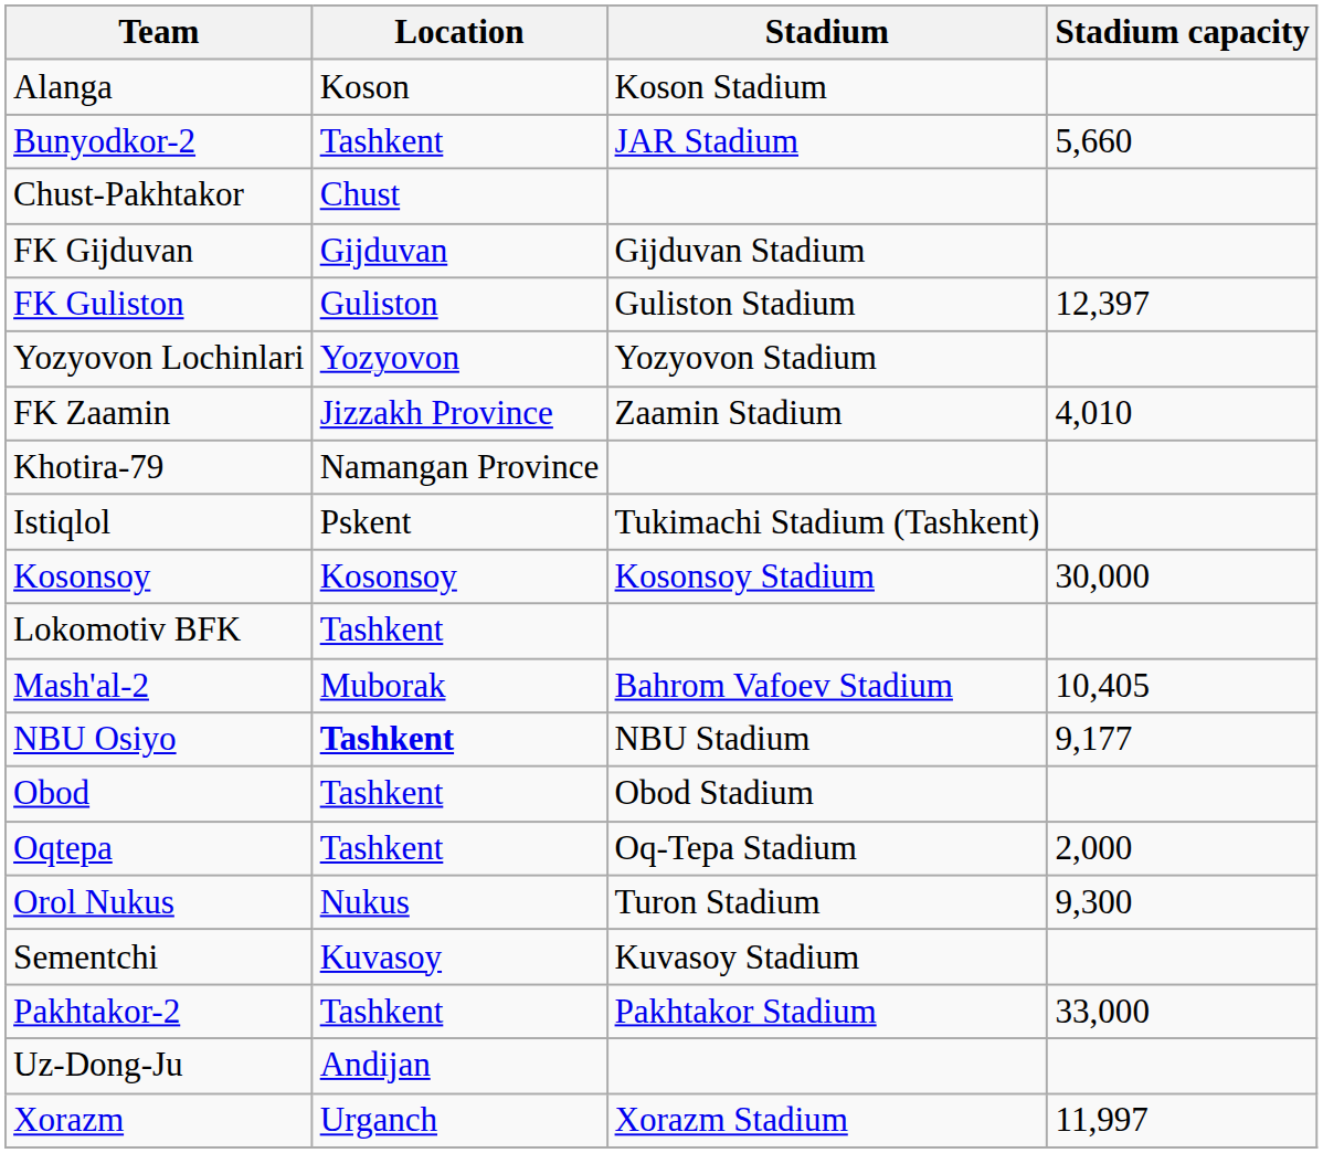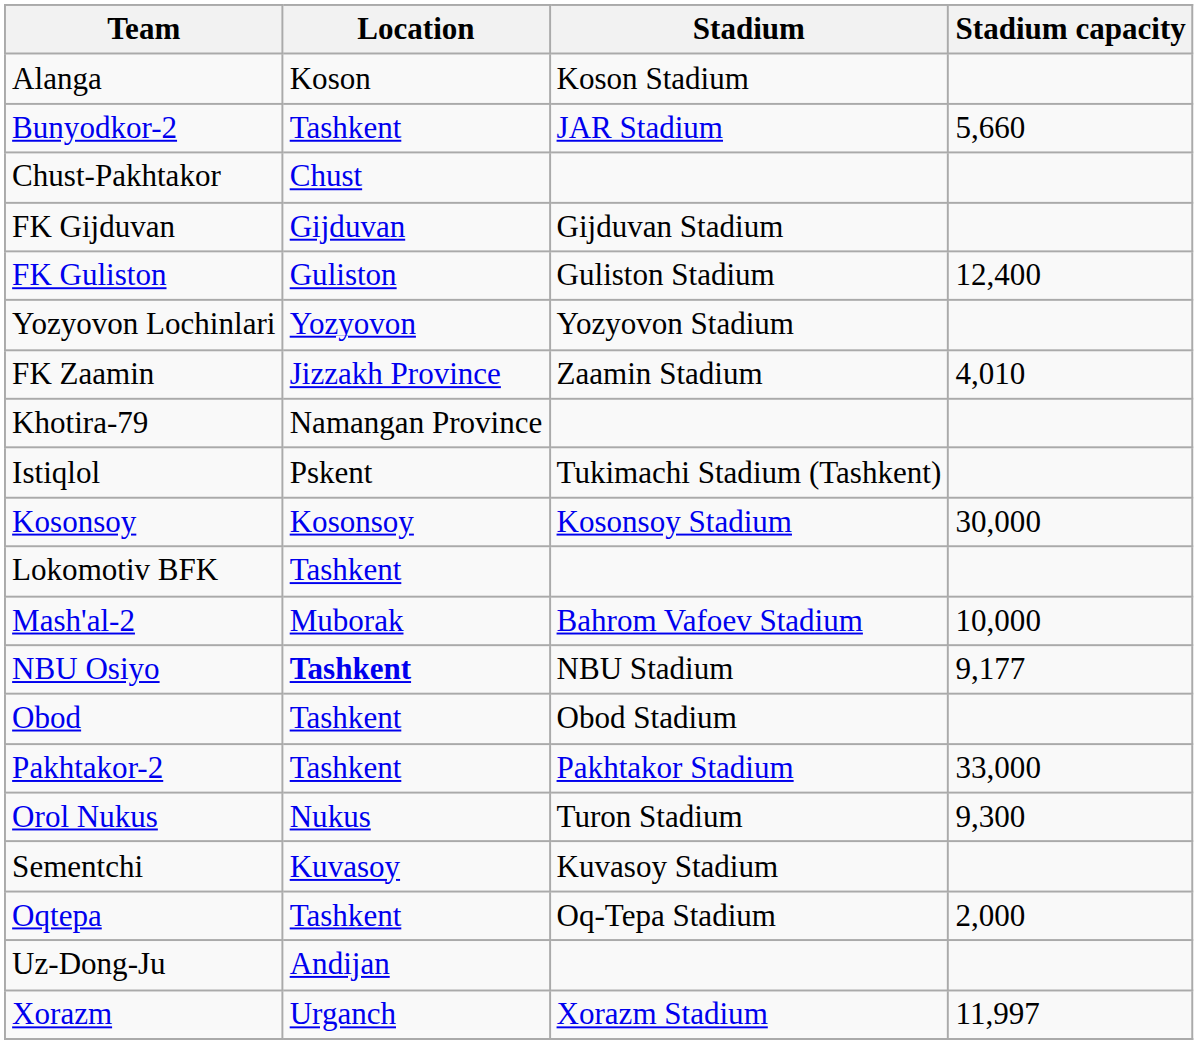 <table class="wikitable sortable" style="text-align: left;">
 <tr>
 <th>Team</th>
 <th>Location</th>
 <th>Stadium</th>
 <th>Stadium capacity</th>
 </tr>
 <tr>
 <td>Alanga</td>
 <td>Koson</td>
 <td>Koson Stadium</td>
 <td></td>
 </tr>
 <tr>
 <td><a href='#'>Bunyodkor-2</a></td>
 <td><a href='#'>Tashkent</a></td>
 <td><a href='#'>JAR Stadium</a></td>
 <td>5,660</td>
 </tr>
 <tr>
 <td>Chust-Pakhtakor</td>
 <td><a href='#'>Chust</a></td>
 <td></td>
 <td></td>
 </tr>
 <tr>
 <td>FK Gijduvan</td>
 <td><a href='#'>Gijduvan</a></td>
 <td>Gijduvan Stadium</td>
 <td></td>
 </tr>
 <tr>
 <td><a href='#'>FK Guliston</a></td>
 <td><a href='#'>Guliston</a></td>
 <td>Guliston Stadium</td>
-<td>12,397</td>
+<td>12,400</td>
 </tr>
 <tr>
 <td>Yozyovon Lochinlari</td>
 <td><a href='#'>Yozyovon</a></td>
 <td>Yozyovon Stadium</td>
 <td></td>
 </tr>
 <tr>
 <td>FK Zaamin</td>
 <td><a href='#'>Jizzakh Province</a></td>
 <td>Zaamin Stadium</td>
 <td>4,010</td>
 </tr>
 <tr>
 <td>Khotira-79</td>
 <td>Namangan Province</td>
 <td></td>
 <td></td>
 </tr>
 <tr>
 <td>Istiqlol</td>
 <td>Pskent</td>
 <td>Tukimachi Stadium (Tashkent)</td>
 <td></td>
 </tr>
 <tr>
 <td><a href='#'>Kosonsoy</a></td>
 <td><a href='#'>Kosonsoy</a></td>
 <td><a href='#'>Kosonsoy Stadium</a></td>
 <td>30,000</td>
 </tr>
 <tr>
 <td>Lokomotiv BFK</td>
 <td><a href='#'>Tashkent</a></td>
 <td></td>
 <td></td>
 </tr>
 <tr>
 <td><a href='#'>Mash'al-2</a></td>
 <td><a href='#'>Muborak</a></td>
 <td><a href='#'>Bahrom Vafoev Stadium</a></td>
-<td>10,405</td>
+<td>10,000</td>
 </tr>
 <tr>
 <td><a href='#'>NBU Osiyo</a></td>
 <td><strong><a href='#'>Tashkent</a></strong></td>
 <td>NBU Stadium</td>
 <td>9,177</td>
 </tr>
 <tr>
 <td><a href='#'>Obod</a></td>
 <td><a href='#'>Tashkent</a></td>
 <td>Obod Stadium</td>
 <td></td>
 </tr>
 <tr>
-<td><a href='#'>Oqtepa</a></td>
+<td><a href='#'>Pakhtakor-2</a></td>
 <td><a href='#'>Tashkent</a></td>
-<td>Oq-Tepa Stadium</td>
-<td>2,000</td>
+<td><a href='#'>Pakhtakor Stadium</a></td>
+<td>33,000</td>
 </tr>
 <tr>
 <td><a href='#'>Orol Nukus</a></td>
 <td><a href='#'>Nukus</a></td>
 <td>Turon Stadium</td>
 <td>9,300</td>
 </tr>
 <tr>
 <td>Sementchi</td>
 <td><a href='#'>Kuvasoy</a></td>
 <td>Kuvasoy Stadium</td>
 <td></td>
 </tr>
 <tr>
-<td><a href='#'>Pakhtakor-2</a></td>
+<td><a href='#'>Oqtepa</a></td>
 <td><a href='#'>Tashkent</a></td>
-<td><a href='#'>Pakhtakor Stadium</a></td>
-<td>33,000</td>
+<td>Oq-Tepa Stadium</td>
+<td>2,000</td>
 </tr>
 <tr>
 <td>Uz-Dong-Ju</td>
 <td><a href='#'>Andijan</a></td>
 <td></td>
 <td></td>
 </tr>
 <tr>
 <td><a href='#'>Xorazm</a></td>
 <td><a href='#'>Urganch</a></td>
 <td><a href='#'>Xorazm Stadium</a></td>
 <td>11,997</td>
 </tr>
 <tr>
 </tr>
 </table>
